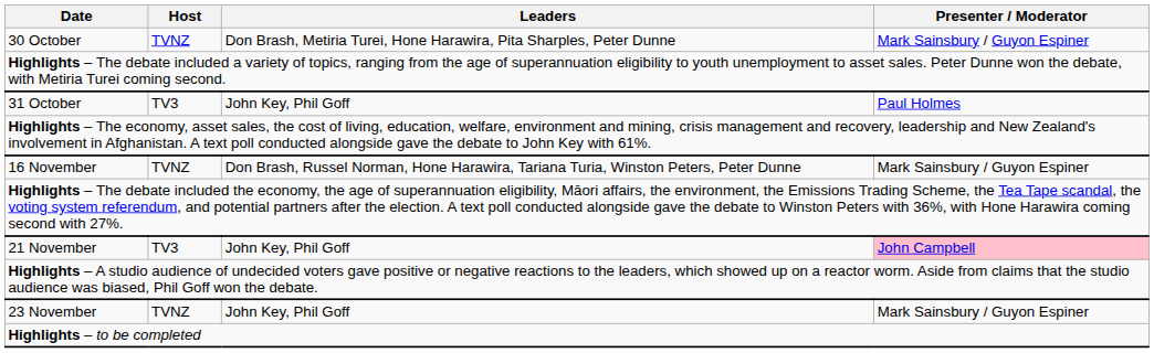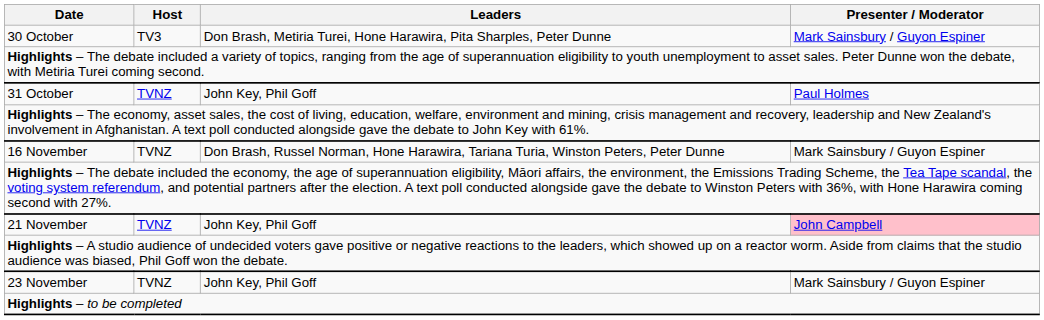 <table class="wikitable">
 <tr>
 <th>Date</th>
 <th>Host</th>
 <th>Leaders</th>
 <th>Presenter / Moderator</th>
 </tr>
 <tr>
 <td>30 October</td>
-<td><a href='#'>TVNZ</a></td>
+<td>TV3</td>
 <td>Don Brash, Metiria Turei, Hone Harawira, Pita Sharples, Peter Dunne</td>
 <td><a href='#'>Mark Sainsbury</a> / <a href='#'>Guyon Espiner</a></td>
 </tr>
 <tr>
 <td colspan="5"  style="vertical-align:top; border-bottom:solid 2px black;"><strong>Highlights</strong> – The debate included a variety of topics, ranging from the age of superannuation eligibility to youth unemployment to asset sales. Peter Dunne won the debate, with Metiria Turei coming second.</td>
 </tr>
 <tr>
 <td>31 October</td>
-<td>TV3</td>
+<td><a href='#'>TVNZ</a></td>
 <td>John Key, Phil Goff</td>
 <td><a href='#'>Paul Holmes</a></td>
 </tr>
 <tr>
 <td colspan="5"  style="vertical-align:top; border-bottom:solid 2px black;"><strong>Highlights</strong> – The economy, asset sales, the cost of living, education, welfare, environment and mining, crisis management and recovery, leadership and New Zealand's involvement in Afghanistan. A text poll conducted alongside gave the debate to John Key with 61%.</td>
 </tr>
 <tr>
 <td>16 November</td>
 <td>TVNZ</td>
 <td>Don Brash, Russel Norman, Hone Harawira, Tariana Turia, Winston Peters, Peter Dunne</td>
 <td>Mark Sainsbury / Guyon Espiner</td>
 </tr>
 <tr>
 <td colspan="5"  style="vertical-align:top; border-bottom:solid 2px black;"><strong>Highlights</strong> – The debate included the economy, the age of superannuation eligibility, Māori affairs, the environment, the Emissions Trading Scheme, the <a href='#'>Tea Tape scandal</a>, the <a href='#'>voting system referendum</a>, and potential partners after the election. A text poll conducted alongside gave the debate to Winston Peters with 36%, with Hone Harawira coming second with 27%.</td>
 </tr>
 <tr>
 <td>21 November</td>
-<td>TV3</td>
+<td><a href='#'>TVNZ</a></td>
 <td>John Key, Phil Goff</td>
 <td style="background: pink;"><a href='#'>John Campbell</a></td>
 </tr>
 <tr>
 <td colspan="5"  style="vertical-align:top; border-bottom:solid 2px black;"><strong>Highlights</strong> – A studio audience of undecided voters gave positive or negative reactions to the leaders, which showed up on a reactor worm. Aside from claims that the studio audience was biased, Phil Goff won the debate.</td>
 </tr>
 <tr>
 <td>23 November</td>
 <td>TVNZ</td>
 <td>John Key, Phil Goff</td>
 <td>Mark Sainsbury / Guyon Espiner</td>
 </tr>
 <tr>
 <td colspan="5"  style="vertical-align:top; border-bottom:solid 2px black;"><strong>Highlights</strong> – <em>to be completed</em></td>
 </tr>
 </table>
